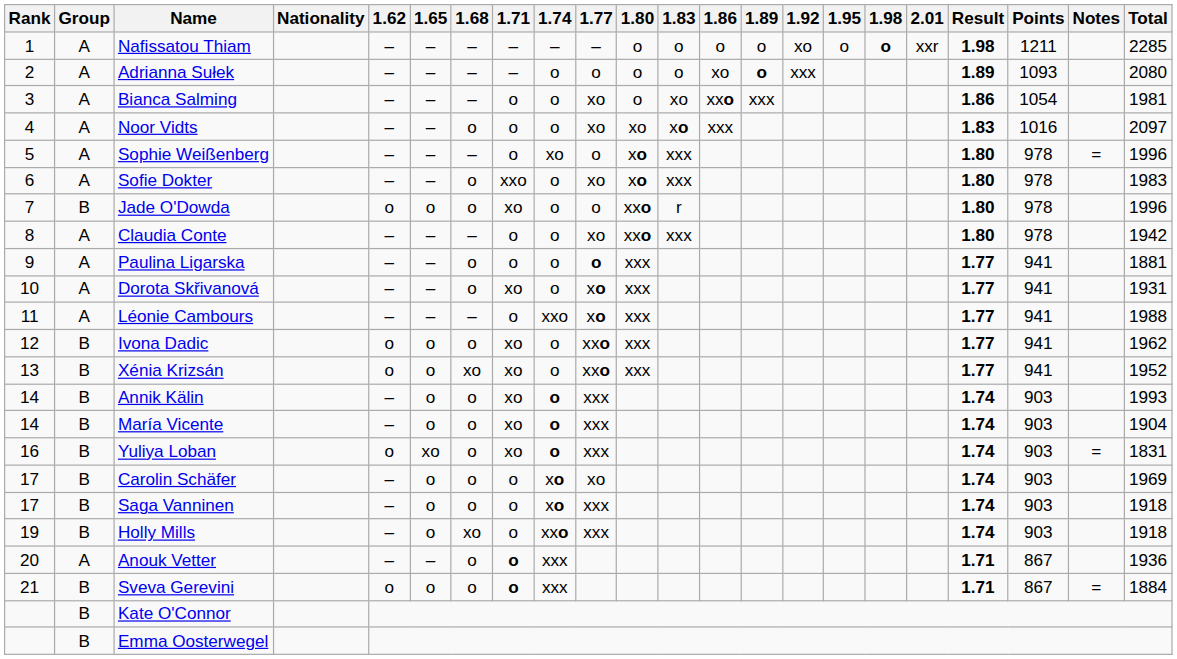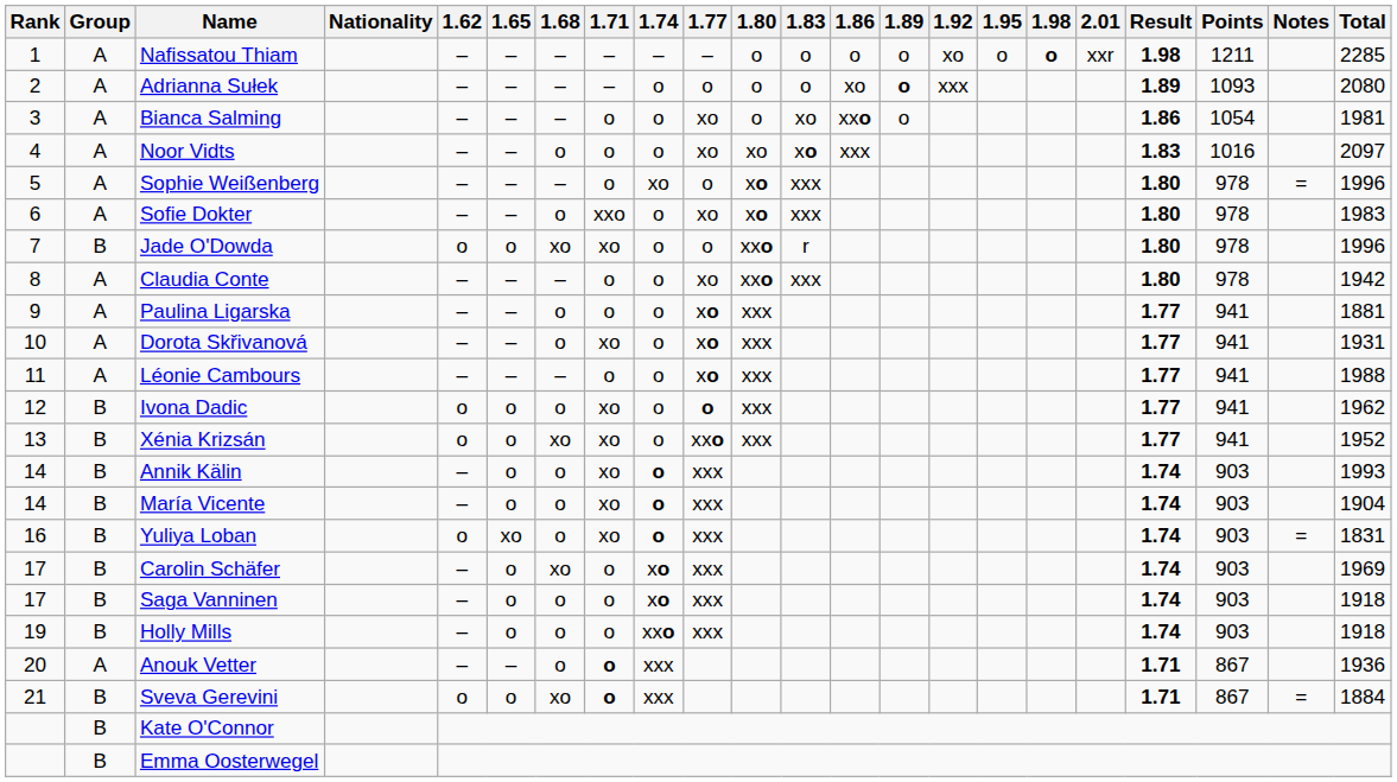 <table class="wikitable sortable" style="text-align:center;font-size:90%">
 <tr>
 <th>Rank</th>
 <th>Group</th>
 <th>Name</th>
 <th>Nationality</th>
 <th>1.62</th>
 <th>1.65</th>
 <th>1.68</th>
 <th>1.71</th>
 <th>1.74</th>
 <th>1.77</th>
 <th>1.80</th>
 <th>1.83</th>
 <th>1.86</th>
 <th>1.89</th>
 <th>1.92</th>
 <th>1.95</th>
 <th>1.98</th>
 <th>2.01</th>
 <th>Result</th>
 <th>Points</th>
 <th>Notes</th>
 <th>Total</th>
 </tr>
 <tr>
 <td>1</td>
 <td>A</td>
 <td align=left><a href='#'>Nafissatou Thiam</a></td>
 <td align=left></td>
 <td>–</td>
 <td>–</td>
 <td>–</td>
 <td>–</td>
 <td>–</td>
 <td>–</td>
 <td>o</td>
 <td>o</td>
 <td>o</td>
 <td>o</td>
 <td>xo</td>
 <td>o</td>
 <td><strong>o</strong></td>
 <td>xxr</td>
 <td><strong>1.98</strong></td>
 <td>1211</td>
 <td></td>
 <td>2285</td>
 </tr>
 <tr>
 <td>2</td>
 <td>A</td>
 <td align=left><a href='#'>Adrianna Sułek</a></td>
 <td align=left></td>
 <td>–</td>
 <td>–</td>
 <td>–</td>
 <td>–</td>
 <td>o</td>
 <td>o</td>
 <td>o</td>
 <td>o</td>
 <td>xo</td>
 <td><strong>o</strong></td>
 <td>xxx</td>
 <td></td>
 <td></td>
 <td></td>
 <td><strong>1.89</strong></td>
 <td>1093</td>
 <td></td>
 <td>2080</td>
 </tr>
 <tr>
 <td>3</td>
 <td>A</td>
 <td align=left><a href='#'>Bianca Salming</a></td>
 <td align=left></td>
 <td>–</td>
 <td>–</td>
 <td>–</td>
 <td>o</td>
 <td>o</td>
 <td>xo</td>
 <td>o</td>
 <td>xo</td>
 <td>xx<strong>o</strong></td>
-<td>xxx</td>
+<td>o</td>
 <td></td>
 <td></td>
 <td></td>
 <td></td>
 <td><strong>1.86</strong></td>
 <td>1054</td>
 <td></td>
 <td>1981</td>
 </tr>
 <tr>
 <td>4</td>
 <td>A</td>
 <td align=left><a href='#'>Noor Vidts</a></td>
 <td align=left></td>
 <td>–</td>
 <td>–</td>
 <td>o</td>
 <td>o</td>
 <td>o</td>
 <td>xo</td>
 <td>xo</td>
 <td>x<strong>o</strong></td>
 <td>xxx</td>
 <td></td>
 <td></td>
 <td></td>
 <td></td>
 <td></td>
 <td><strong>1.83</strong></td>
 <td>1016</td>
 <td></td>
 <td>2097</td>
 </tr>
 <tr>
 <td>5</td>
 <td>A</td>
 <td align=left><a href='#'>Sophie Weißenberg</a></td>
 <td align=left></td>
 <td>–</td>
 <td>–</td>
 <td>–</td>
 <td>o</td>
 <td>xo</td>
 <td>o</td>
 <td>x<strong>o</strong></td>
 <td>xxx</td>
 <td></td>
 <td></td>
 <td></td>
 <td></td>
 <td></td>
 <td></td>
 <td><strong>1.80</strong></td>
 <td>978</td>
 <td>=</td>
 <td>1996</td>
 </tr>
 <tr>
 <td>6</td>
 <td>A</td>
 <td align=left><a href='#'>Sofie Dokter</a></td>
 <td align=left></td>
 <td>–</td>
 <td>–</td>
 <td>o</td>
 <td>xxo</td>
 <td>o</td>
 <td>xo</td>
 <td>x<strong>o</strong></td>
 <td>xxx</td>
 <td></td>
 <td></td>
 <td></td>
 <td></td>
 <td></td>
 <td></td>
 <td><strong>1.80</strong></td>
 <td>978</td>
 <td></td>
 <td>1983</td>
 </tr>
 <tr>
 <td>7</td>
 <td>B</td>
 <td align=left><a href='#'>Jade O'Dowda</a></td>
 <td align=left></td>
 <td>o</td>
 <td>o</td>
-<td>o</td>
+<td>xo</td>
 <td>xo</td>
 <td>o</td>
 <td>o</td>
 <td>xx<strong>o</strong></td>
 <td>r</td>
 <td></td>
 <td></td>
 <td></td>
 <td></td>
 <td></td>
 <td></td>
 <td><strong>1.80</strong></td>
 <td>978</td>
 <td></td>
 <td>1996</td>
 </tr>
 <tr>
 <td>8</td>
 <td>A</td>
 <td align=left><a href='#'>Claudia Conte</a></td>
 <td align=left></td>
 <td>–</td>
 <td>–</td>
 <td>–</td>
 <td>o</td>
 <td>o</td>
 <td>xo</td>
 <td>xx<strong>o</strong></td>
 <td>xxx</td>
 <td></td>
 <td></td>
 <td></td>
 <td></td>
 <td></td>
 <td></td>
 <td><strong>1.80</strong></td>
 <td>978</td>
 <td></td>
 <td>1942</td>
 </tr>
 <tr>
 <td>9</td>
 <td>A</td>
 <td align=left><a href='#'>Paulina Ligarska</a></td>
 <td align=left></td>
 <td>–</td>
 <td>–</td>
 <td>o</td>
 <td>o</td>
 <td>o</td>
-<td><strong>o</strong></td>
+<td>x<strong>o</strong></td>
 <td>xxx</td>
 <td></td>
 <td></td>
 <td></td>
 <td></td>
 <td></td>
 <td></td>
 <td></td>
 <td><strong>1.77</strong></td>
 <td>941</td>
 <td></td>
 <td>1881</td>
 </tr>
 <tr>
 <td>10</td>
 <td>A</td>
 <td align=left><a href='#'>Dorota Skřivanová</a></td>
 <td align=left></td>
 <td>–</td>
 <td>–</td>
 <td>o</td>
 <td>xo</td>
 <td>o</td>
 <td>x<strong>o</strong></td>
 <td>xxx</td>
 <td></td>
 <td></td>
 <td></td>
 <td></td>
 <td></td>
 <td></td>
 <td></td>
 <td><strong>1.77</strong></td>
 <td>941</td>
 <td></td>
 <td>1931</td>
 </tr>
 <tr>
 <td>11</td>
 <td>A</td>
 <td align=left><a href='#'>Léonie Cambours</a></td>
 <td align=left></td>
 <td>–</td>
 <td>–</td>
 <td>–</td>
 <td>o</td>
-<td>xxo</td>
+<td>o</td>
 <td>x<strong>o</strong></td>
 <td>xxx</td>
 <td></td>
 <td></td>
 <td></td>
 <td></td>
 <td></td>
 <td></td>
 <td></td>
 <td><strong>1.77</strong></td>
 <td>941</td>
 <td></td>
 <td>1988</td>
 </tr>
 <tr>
 <td>12</td>
 <td>B</td>
 <td align=left><a href='#'>Ivona Dadic</a></td>
 <td align=left></td>
 <td>o</td>
 <td>o</td>
 <td>o</td>
 <td>xo</td>
 <td>o</td>
-<td>xx<strong>o</strong></td>
+<td><strong>o</strong></td>
 <td>xxx</td>
 <td></td>
 <td></td>
 <td></td>
 <td></td>
 <td></td>
 <td></td>
 <td></td>
 <td><strong>1.77</strong></td>
 <td>941</td>
 <td></td>
 <td>1962</td>
 </tr>
 <tr>
 <td>13</td>
 <td>B</td>
 <td align=left><a href='#'>Xénia Krizsán</a></td>
 <td align=left></td>
 <td>o</td>
 <td>o</td>
 <td>xo</td>
 <td>xo</td>
 <td>o</td>
 <td>xx<strong>o</strong></td>
 <td>xxx</td>
 <td></td>
 <td></td>
 <td></td>
 <td></td>
 <td></td>
 <td></td>
 <td></td>
 <td><strong>1.77</strong></td>
 <td>941</td>
 <td></td>
 <td>1952</td>
 </tr>
 <tr>
 <td>14</td>
 <td>B</td>
 <td align=left><a href='#'>Annik Kälin</a></td>
 <td align=left></td>
 <td>–</td>
 <td>o</td>
 <td>o</td>
 <td>xo</td>
 <td><strong>o</strong></td>
 <td>xxx</td>
 <td></td>
 <td></td>
 <td></td>
 <td></td>
 <td></td>
 <td></td>
 <td></td>
 <td></td>
 <td><strong>1.74</strong></td>
 <td>903</td>
 <td></td>
 <td>1993</td>
 </tr>
 <tr>
 <td>14</td>
 <td>B</td>
 <td align=left><a href='#'>María Vicente</a></td>
 <td align=left></td>
 <td>–</td>
 <td>o</td>
 <td>o</td>
 <td>xo</td>
 <td><strong>o</strong></td>
 <td>xxx</td>
 <td></td>
 <td></td>
 <td></td>
 <td></td>
 <td></td>
 <td></td>
 <td></td>
 <td></td>
 <td><strong>1.74</strong></td>
 <td>903</td>
 <td></td>
 <td>1904</td>
 </tr>
 <tr>
 <td>16</td>
 <td>B</td>
 <td align=left><a href='#'>Yuliya Loban</a></td>
 <td align=left></td>
 <td>o</td>
 <td>xo</td>
 <td>o</td>
 <td>xo</td>
 <td><strong>o</strong></td>
 <td>xxx</td>
 <td></td>
 <td></td>
 <td></td>
 <td></td>
 <td></td>
 <td></td>
 <td></td>
 <td></td>
 <td><strong>1.74</strong></td>
 <td>903</td>
 <td>=</td>
 <td>1831</td>
 </tr>
 <tr>
 <td>17</td>
 <td>B</td>
 <td align=left><a href='#'>Carolin Schäfer</a></td>
 <td align=left></td>
 <td>–</td>
 <td>o</td>
-<td>o</td>
+<td>xo</td>
 <td>o</td>
 <td>x<strong>o</strong></td>
-<td>xo</td>
+<td>xxx</td>
 <td></td>
 <td></td>
 <td></td>
 <td></td>
 <td></td>
 <td></td>
 <td></td>
 <td></td>
 <td><strong>1.74</strong></td>
 <td>903</td>
 <td></td>
 <td>1969</td>
 </tr>
 <tr>
 <td>17</td>
 <td>B</td>
 <td align=left><a href='#'>Saga Vanninen</a></td>
 <td align=left></td>
 <td>–</td>
 <td>o</td>
 <td>o</td>
 <td>o</td>
 <td>x<strong>o</strong></td>
 <td>xxx</td>
 <td></td>
 <td></td>
 <td></td>
 <td></td>
 <td></td>
 <td></td>
 <td></td>
 <td></td>
 <td><strong>1.74</strong></td>
 <td>903</td>
 <td></td>
 <td>1918</td>
 </tr>
 <tr>
 <td>19</td>
 <td>B</td>
 <td align=left><a href='#'>Holly Mills</a></td>
 <td align=left></td>
 <td>–</td>
 <td>o</td>
-<td>xo</td>
+<td>o</td>
 <td>o</td>
 <td>xx<strong>o</strong></td>
 <td>xxx</td>
 <td></td>
 <td></td>
 <td></td>
 <td></td>
 <td></td>
 <td></td>
 <td></td>
 <td></td>
 <td><strong>1.74</strong></td>
 <td>903</td>
 <td></td>
 <td>1918</td>
 </tr>
 <tr>
 <td>20</td>
 <td>A</td>
 <td align=left><a href='#'>Anouk Vetter</a></td>
 <td align=left></td>
 <td>–</td>
 <td>–</td>
 <td>o</td>
 <td><strong>o</strong></td>
 <td>xxx</td>
 <td></td>
 <td></td>
 <td></td>
 <td></td>
 <td></td>
 <td></td>
 <td></td>
 <td></td>
 <td></td>
 <td><strong>1.71</strong></td>
 <td>867</td>
 <td></td>
 <td>1936</td>
 </tr>
 <tr>
 <td>21</td>
 <td>B</td>
 <td align=left><a href='#'>Sveva Gerevini</a></td>
 <td align=left></td>
 <td>o</td>
 <td>o</td>
-<td>o</td>
+<td>xo</td>
 <td><strong>o</strong></td>
 <td>xxx</td>
 <td></td>
 <td></td>
 <td></td>
 <td></td>
 <td></td>
 <td></td>
 <td></td>
 <td></td>
 <td></td>
 <td><strong>1.71</strong></td>
 <td>867</td>
 <td>=</td>
 <td>1884</td>
 </tr>
 <tr>
 <td></td>
 <td>B</td>
 <td align=left><a href='#'>Kate O'Connor</a></td>
 <td align=left></td>
 <td colspan=18></td>
 </tr>
 <tr>
 <td></td>
 <td>B</td>
 <td align=left><a href='#'>Emma Oosterwegel</a></td>
 <td align=left></td>
 <td colspan=18></td>
 </tr>
 </table>
